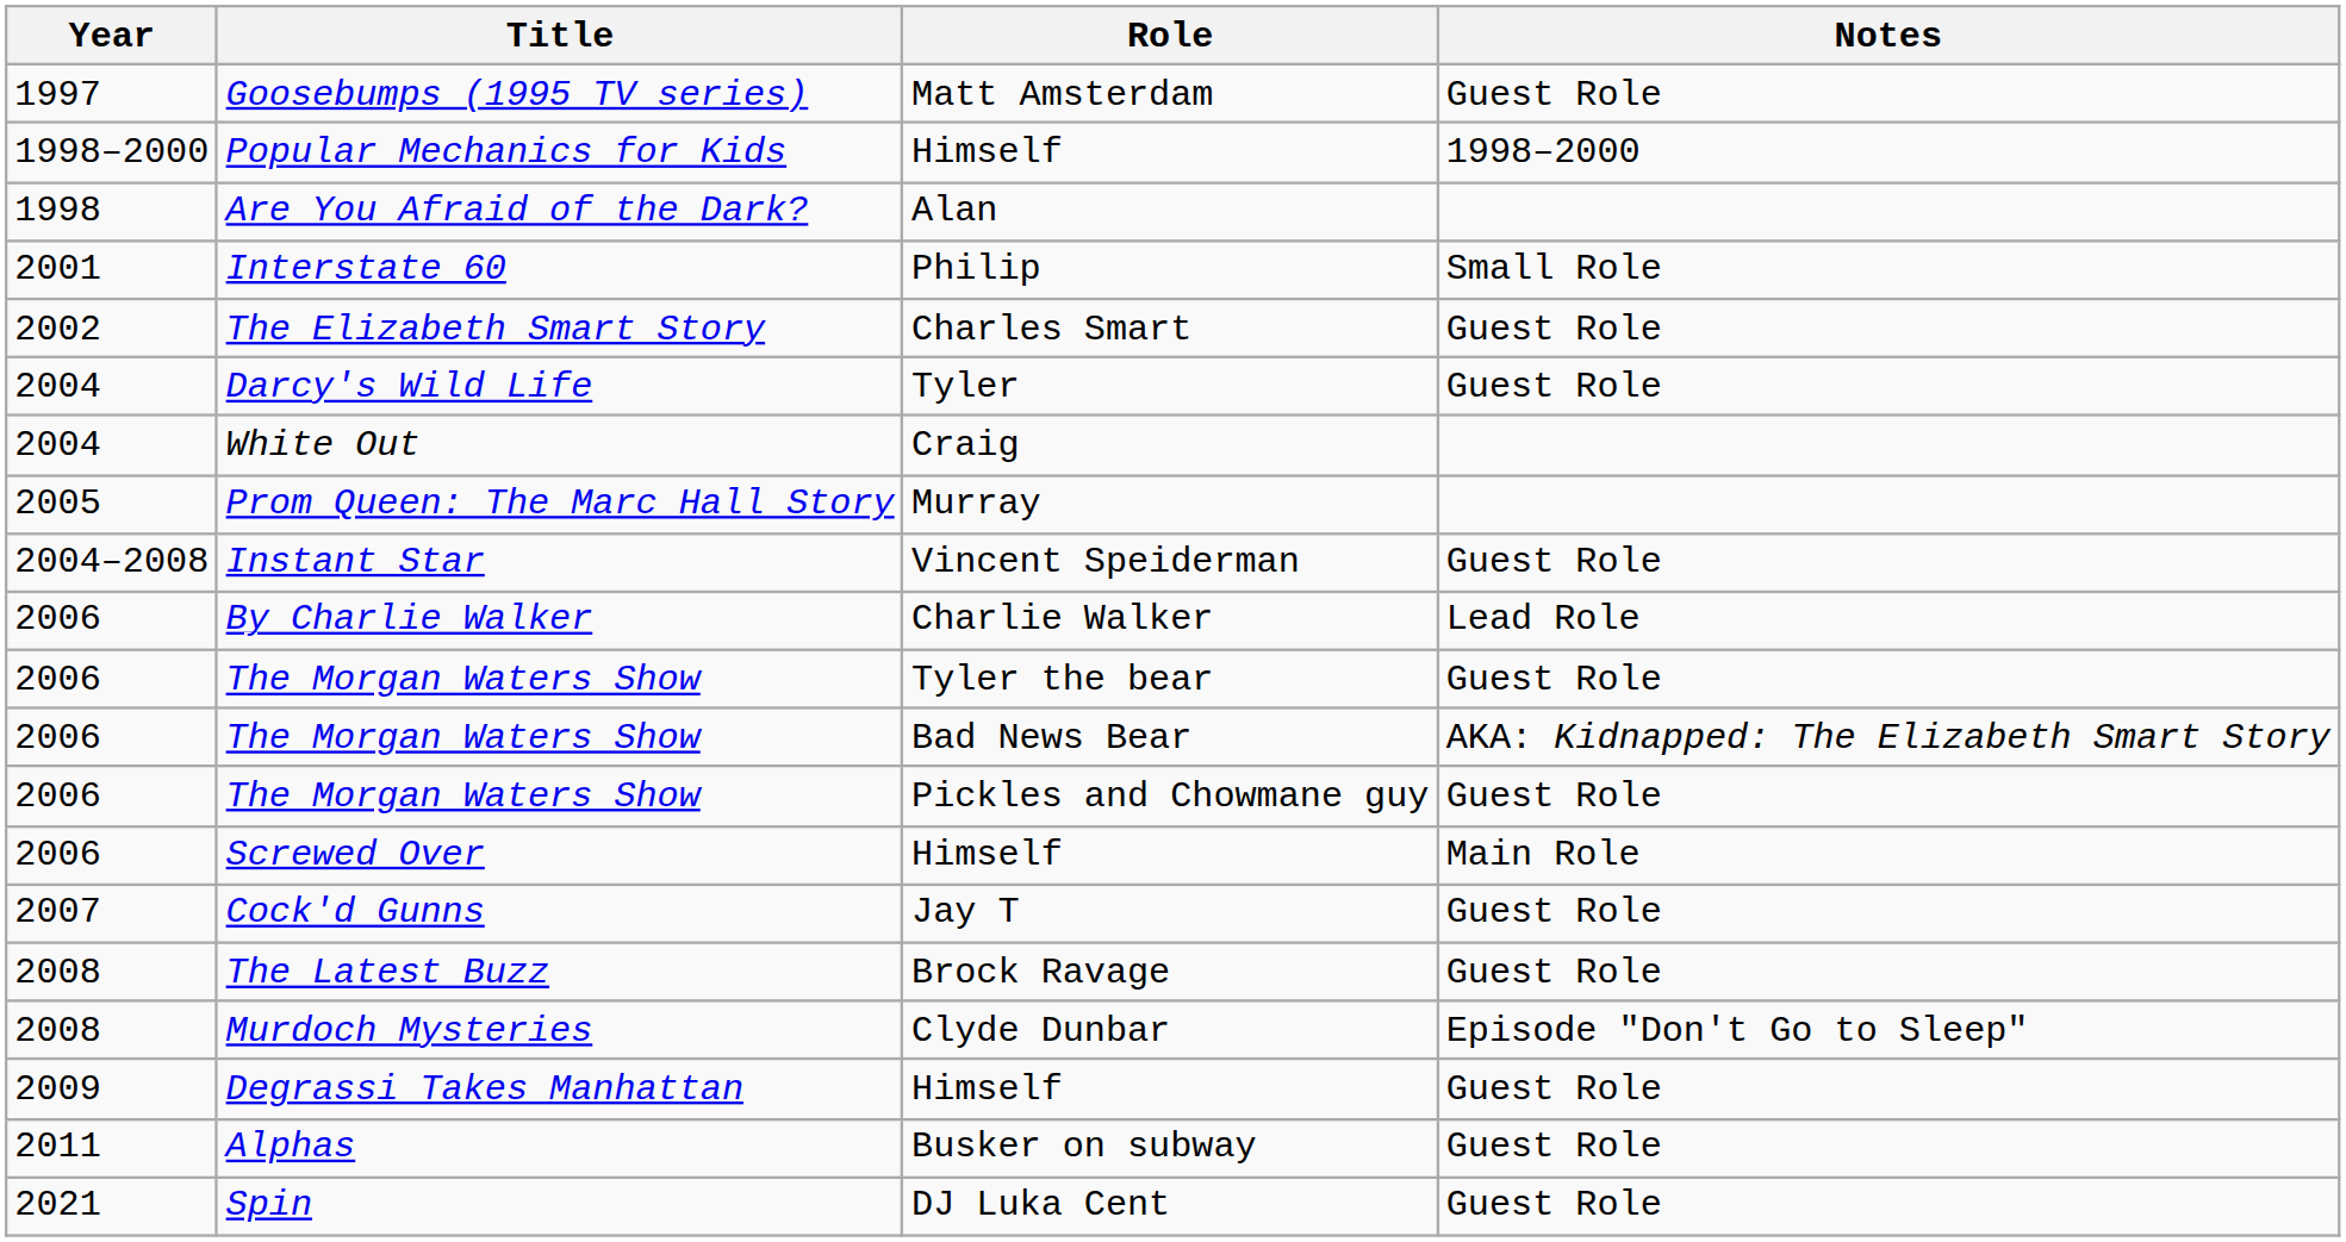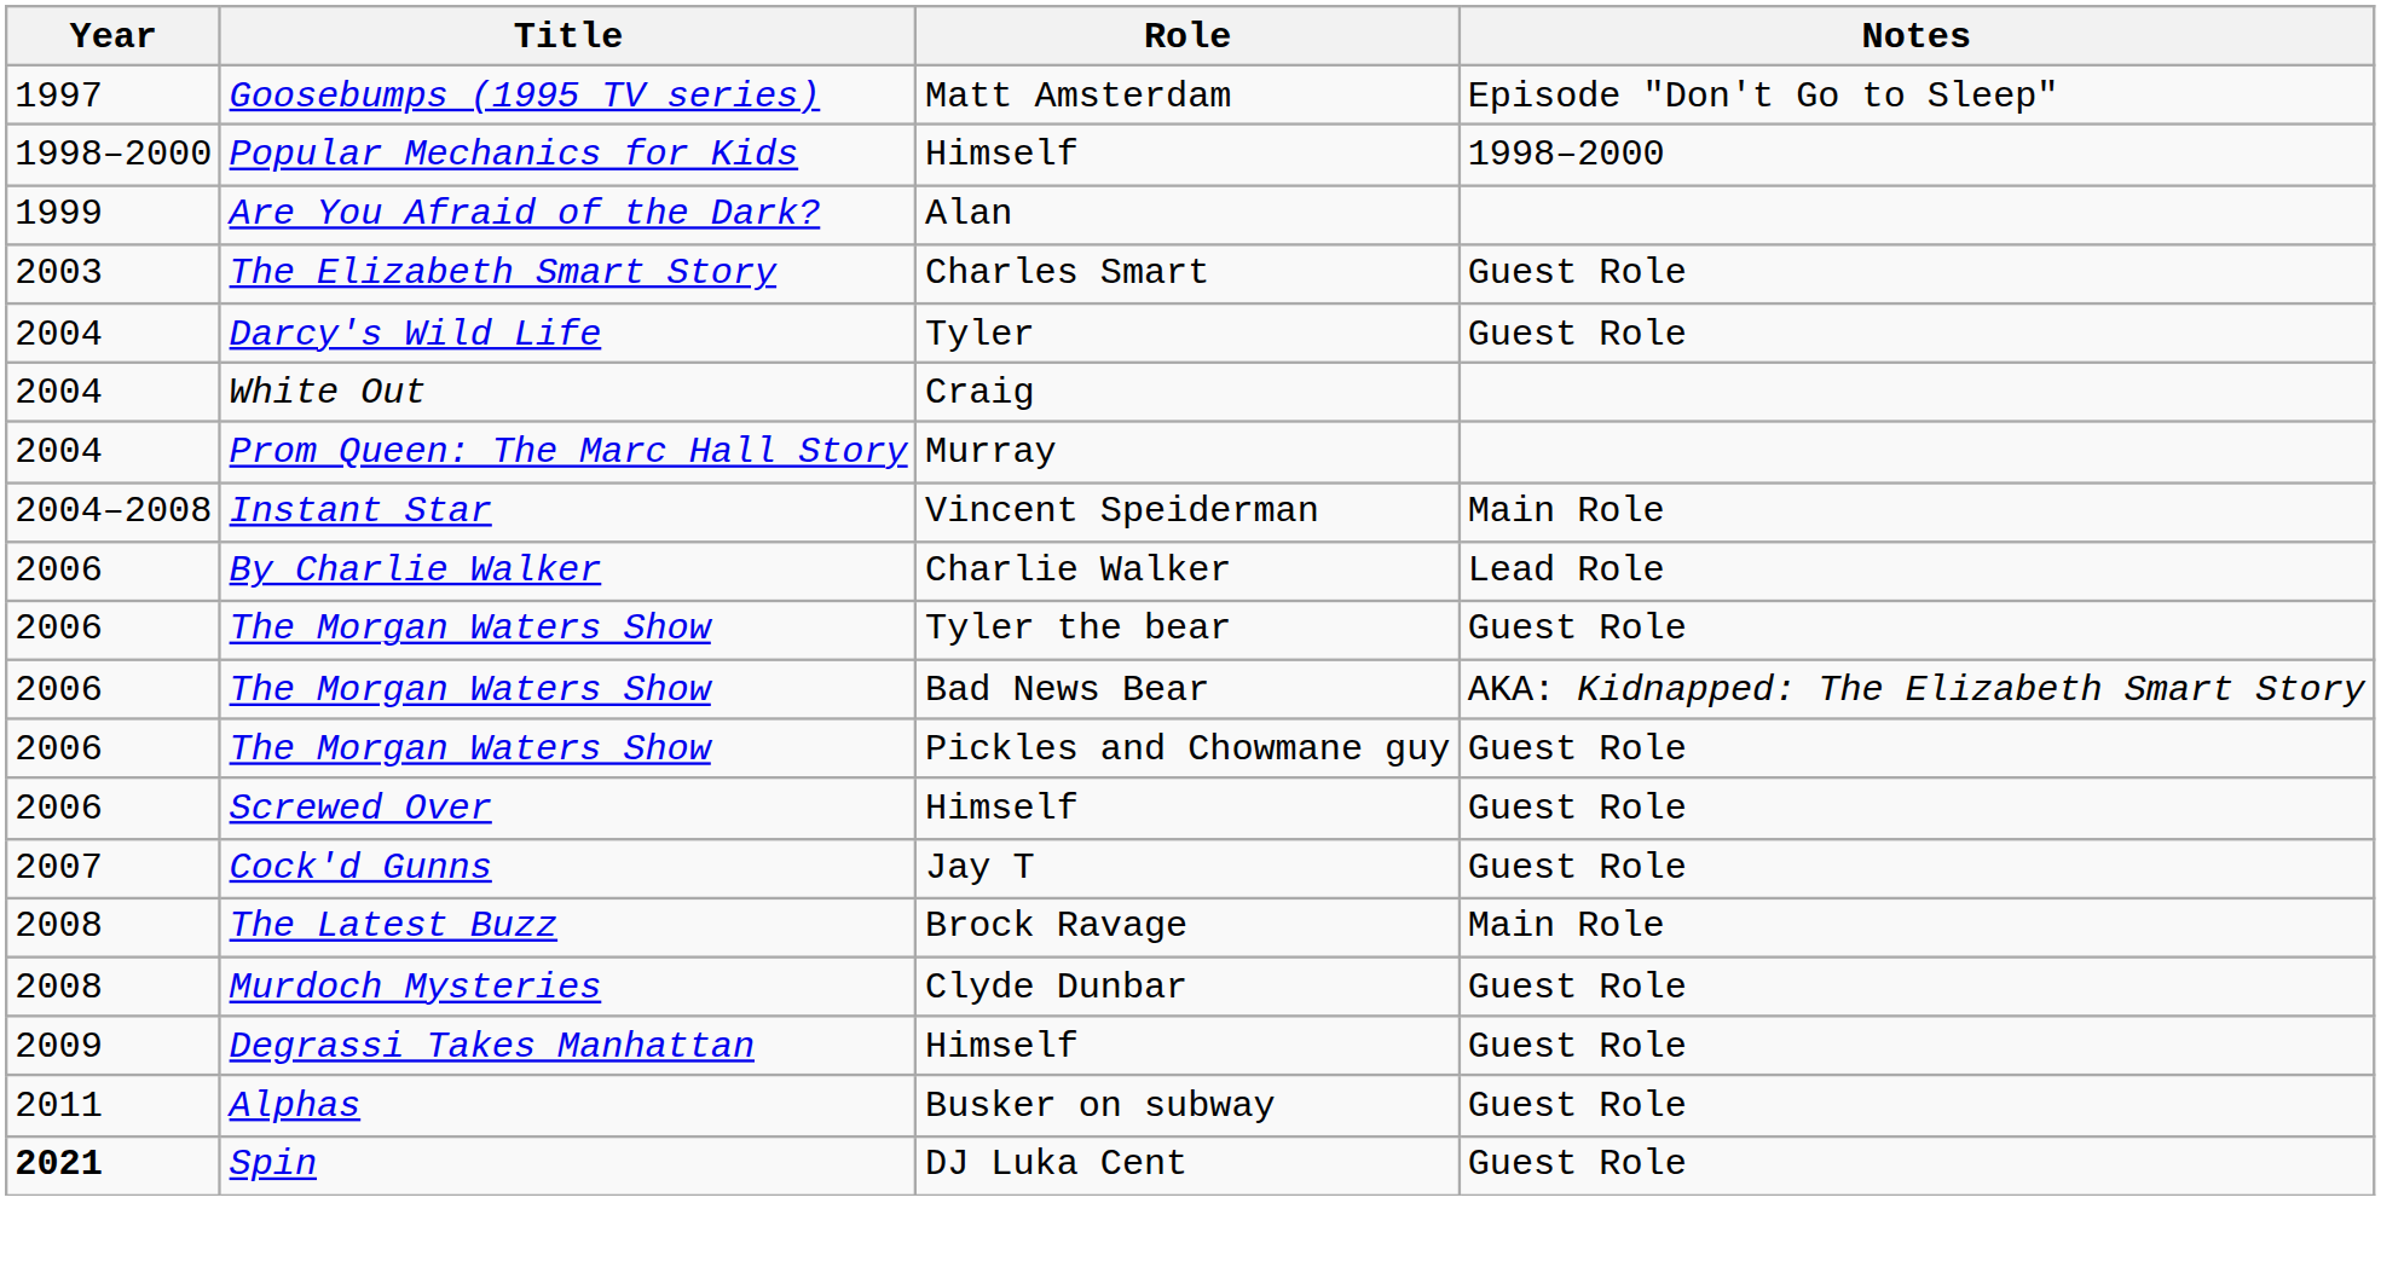 <table class="wikitable">
 <tr>
 <th>Year</th>
 <th>Title</th>
 <th>Role</th>
 <th>Notes</th>
 </tr>
 <tr>
 <td>1997</td>
 <td><em><a href='#'>Goosebumps (1995 TV series)</a></em></td>
 <td>Matt Amsterdam</td>
-<td>Guest Role</td>
+<td>Episode "Don't Go to Sleep"</td>
 </tr>
 <tr>
 <td>1998–2000</td>
 <td><em><a href='#'>Popular Mechanics for Kids</a></em></td>
 <td>Himself</td>
 <td>1998–2000</td>
 </tr>
 <tr>
-<td>1998</td>
+<td>1999</td>
 <td><em><a href='#'>Are You Afraid of the Dark?</a></em></td>
 <td>Alan</td>
 <td></td>
 </tr>
 <tr>
-<td>2001</td>
-<td><em><a href='#'>Interstate 60</a></em></td>
-<td>Philip</td>
-<td>Small Role</td>
-</tr>
-<tr>
-<td>2002</td>
+<td>2003</td>
 <td><em><a href='#'>The Elizabeth Smart Story</a></em></td>
 <td>Charles Smart</td>
 <td>Guest Role</td>
 </tr>
 <tr>
 <td>2004</td>
 <td><em><a href='#'>Darcy's Wild Life</a></em></td>
 <td>Tyler</td>
 <td>Guest Role</td>
 </tr>
 <tr>
 <td>2004</td>
 <td><em>White Out</em></td>
 <td>Craig</td>
 <td></td>
 </tr>
 <tr>
-<td>2005</td>
+<td>2004</td>
 <td><em><a href='#'>Prom Queen: The Marc Hall Story</a></em></td>
 <td>Murray</td>
 <td></td>
 </tr>
 <tr>
 <td>2004–2008</td>
 <td><em><a href='#'>Instant Star</a></em></td>
 <td>Vincent Speiderman</td>
-<td>Guest Role</td>
+<td>Main Role</td>
 </tr>
 <tr i>
 <td>2006</td>
 <td><em><a href='#'>By Charlie Walker</a></em></td>
 <td>Charlie Walker</td>
 <td>Lead Role</td>
 </tr>
 <tr>
 <td>2006</td>
 <td><em><a href='#'>The Morgan Waters Show</a></em></td>
 <td>Tyler the bear</td>
 <td>Guest Role</td>
 </tr>
 <tr>
 <td>2006</td>
 <td><em><a href='#'>The Morgan Waters Show</a></em></td>
 <td>Bad News Bear</td>
 <td>AKA: <em>Kidnapped: The Elizabeth Smart Story</em></td>
 </tr>
 <tr>
 <td>2006</td>
 <td><em><a href='#'>The Morgan Waters Show</a></em></td>
 <td>Pickles and Chowmane guy</td>
 <td>Guest Role</td>
 </tr>
 <tr>
 <td>2006</td>
 <td><em><a href='#'>Screwed Over</a></em></td>
 <td>Himself</td>
-<td>Main Role</td>
+<td>Guest Role</td>
 </tr>
 <tr>
 <td>2007</td>
 <td><em><a href='#'>Cock'd Gunns</a></em></td>
 <td>Jay T</td>
 <td>Guest Role</td>
 </tr>
 <tr>
 <td>2008</td>
 <td><em><a href='#'>The Latest Buzz</a></em></td>
 <td>Brock Ravage</td>
-<td>Guest Role</td>
+<td>Main Role</td>
 </tr>
 <tr>
 <td>2008</td>
 <td><em><a href='#'>Murdoch Mysteries</a></em></td>
 <td>Clyde Dunbar</td>
-<td>Episode "Don't Go to Sleep"</td>
+<td>Guest Role</td>
 </tr>
 <tr>
 <td>2009</td>
 <td><em><a href='#'>Degrassi Takes Manhattan</a></em></td>
 <td>Himself</td>
 <td>Guest Role</td>
 </tr>
 <tr>
 <td>2011</td>
 <td><em><a href='#'>Alphas</a></em></td>
 <td>Busker on subway</td>
 <td>Guest Role</td>
 </tr>
 <tr>
-<td>2021</td>
+<td><strong>2021</strong></td>
 <td><em><a href='#'>Spin</a></em></td>
 <td>DJ Luka Cent</td>
 <td>Guest Role</td>
 </tr>
 </table>
